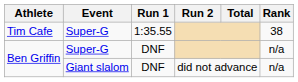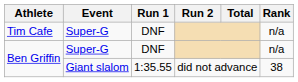 <table class="wikitable" border="1" style="font-size:100%">
 <tr>
 <th>Athlete</th>
 <th>Event</th>
 <th>Run 1</th>
 <th>Run 2</th>
 <th>Total</th>
 <th>Rank</th>
 </tr>
 <tr>
 <td><a href='#'>Tim Cafe</a></td>
 <td><a href='#'>Super-G</a></td>
-<td align="center">1:35.55</td>
+<td align="center">DNF</td>
 <td colspan="2" bgcolor="wheat"></td>
-<td align="center">38</td>
+<td align="center">n/a</td>
 </tr>
 <tr>
 <td rowspan="2"><a href='#'>Ben Griffin</a></td>
 <td><a href='#'>Super-G</a></td>
 <td align="center">DNF</td>
 <td colspan="2" bgcolor=wheat></td>
 <td align="center">n/a</td>
 </tr>
 <tr>
 <td><a href='#'>Giant slalom</a></td>
-<td align="center">DNF</td>
+<td align="center">1:35.55</td>
 <td align="center" colspan="2">did not advance</td>
-<td align="center">n/a</td>
+<td align="center">38</td>
 </tr>
 </table>
